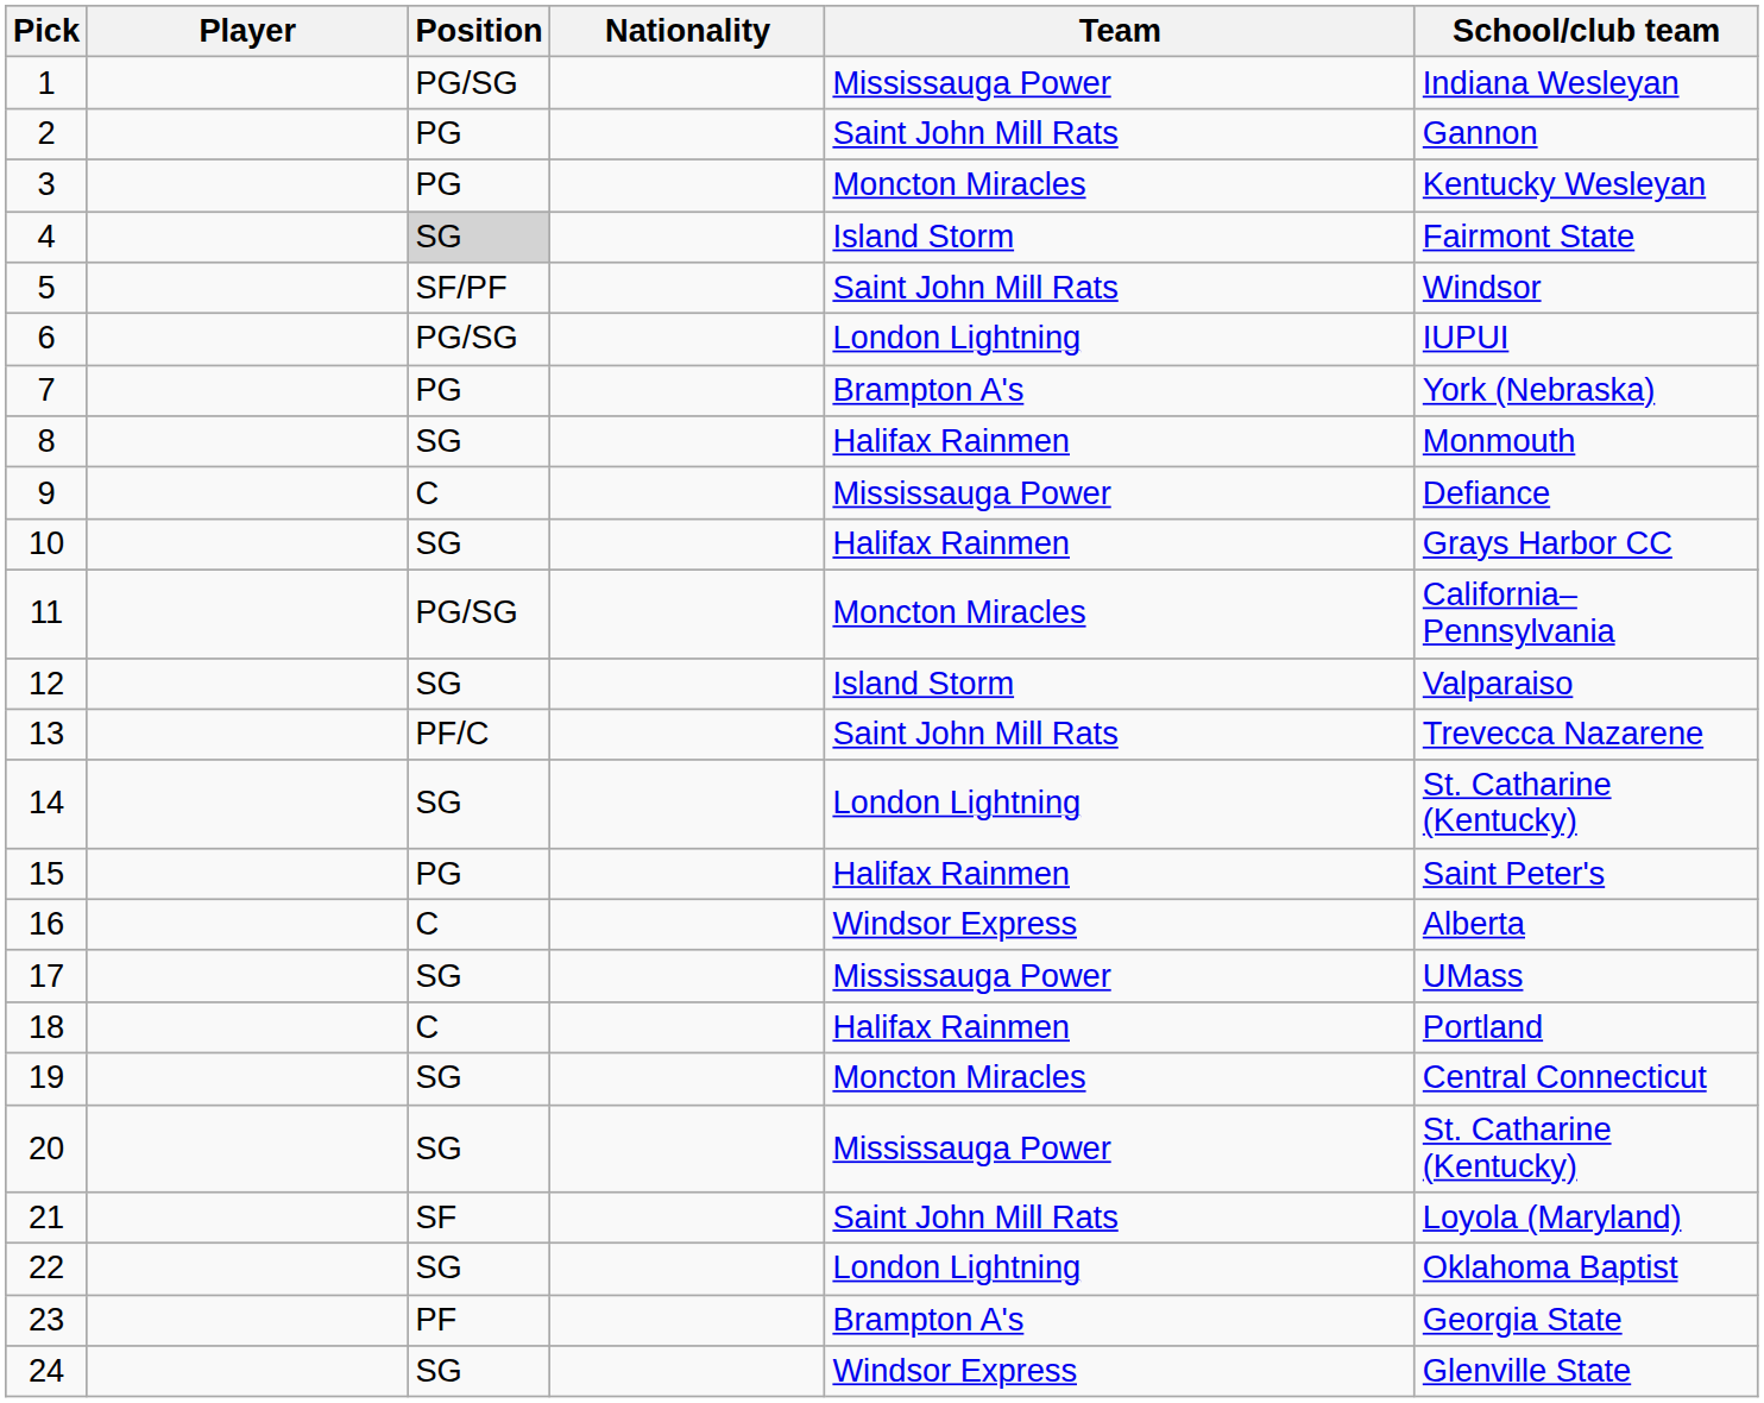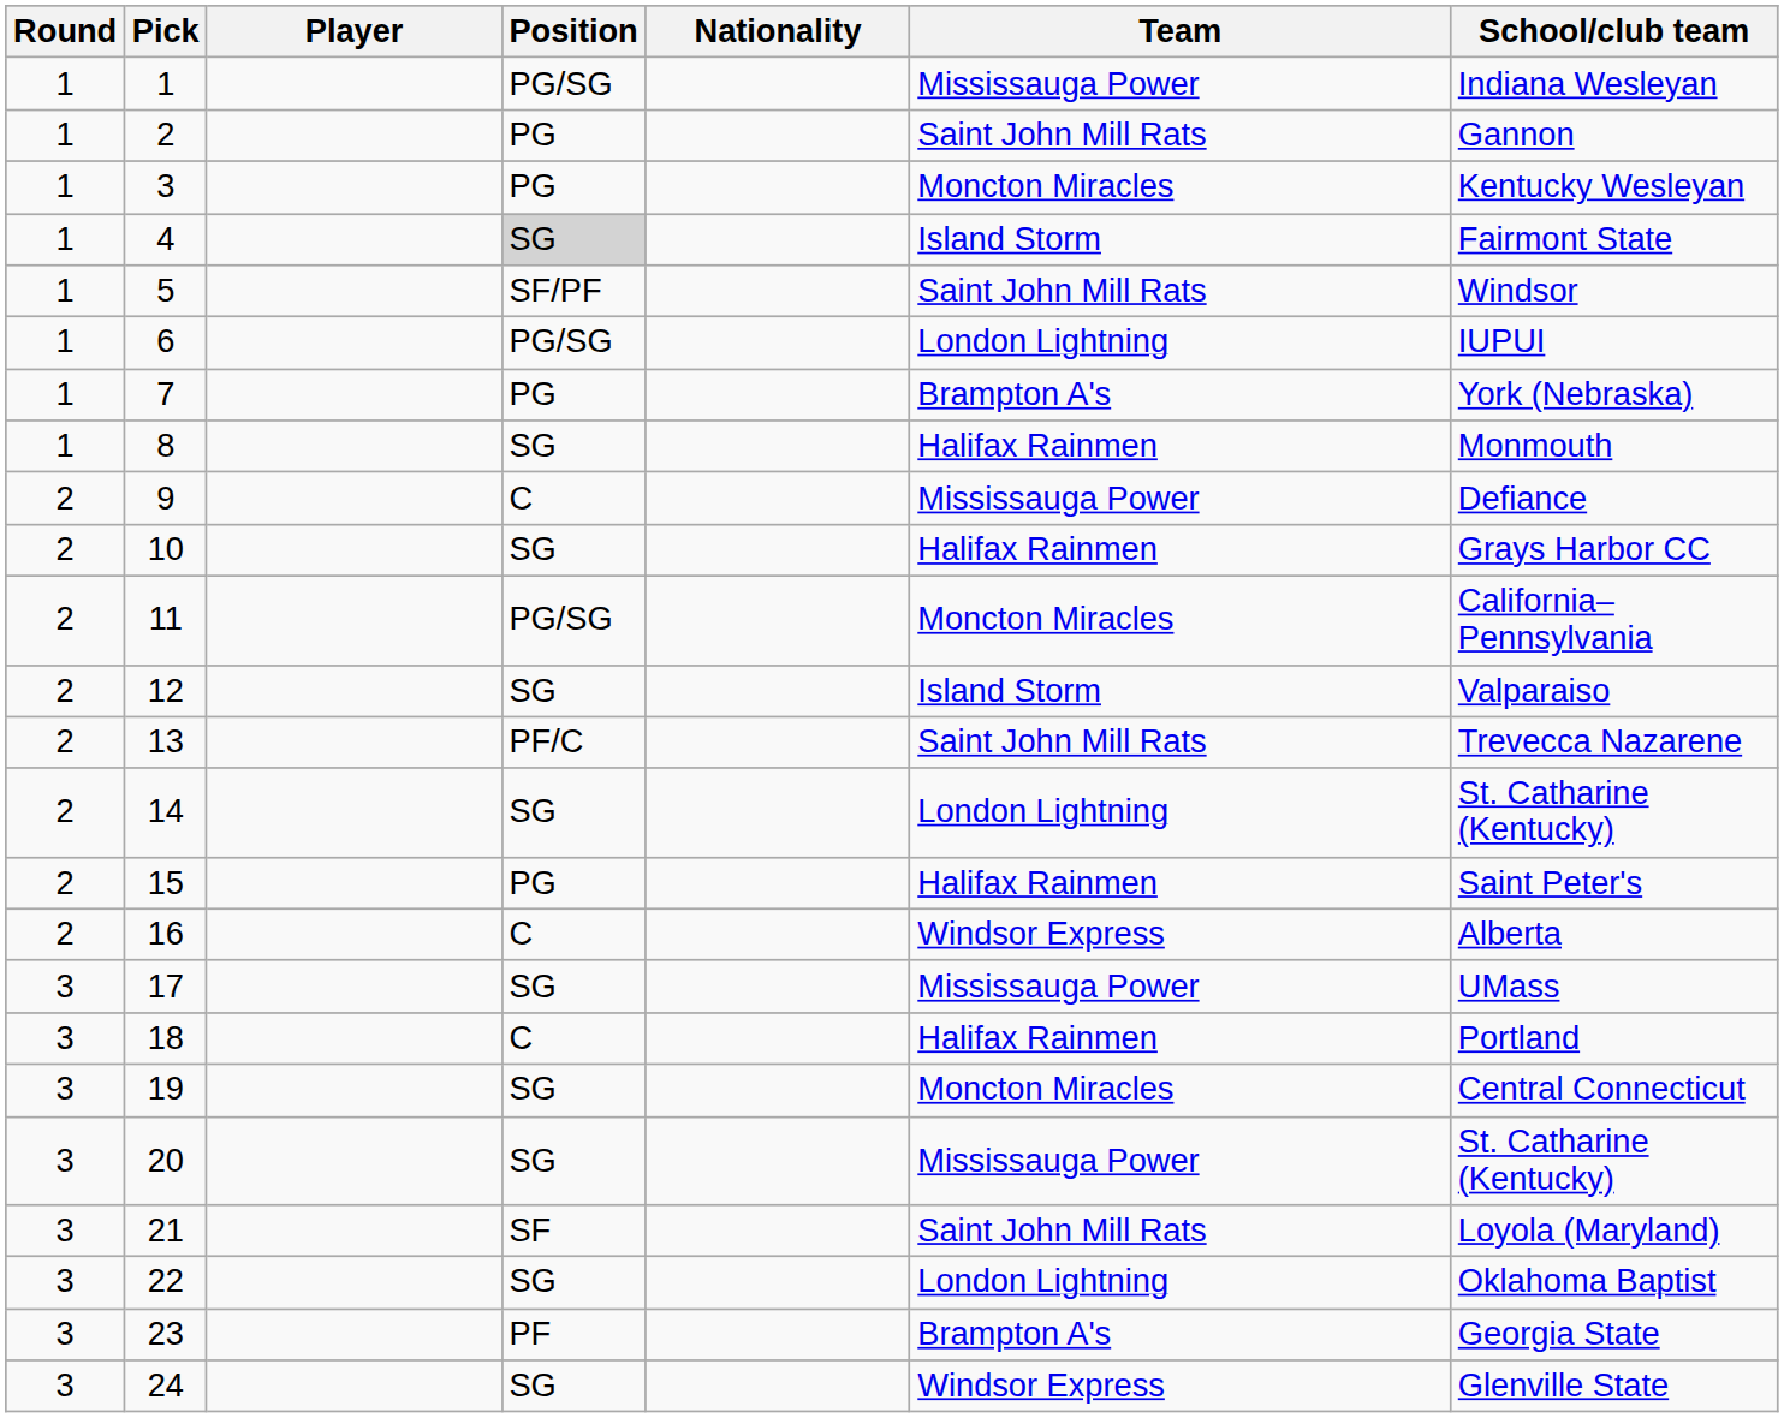 <table class="wikitable sortable sortable">
 <tr>
+<th width="1%">Round</th>
 <th width="1%">Pick</th>
 <th width="19%">Player</th>
 <th width="1%">Position</th>
 <th width="16%">Nationality</th>
 <th width="35%">Team</th>
 <th width="20%">School/club team</th>
 </tr>
 <tr>
 <td align=center>1</td>
+<td align=center>1</td>
 <td></td>
 <td>PG/SG</td>
 <td></td>
 <td><a href='#'>Mississauga Power</a></td>
 <td><a href='#'>Indiana Wesleyan</a></td>
 </tr>
 <tr>
+<td align=center>1</td>
 <td align=center>2</td>
 <td></td>
 <td>PG</td>
 <td></td>
 <td><a href='#'>Saint John Mill Rats</a></td>
 <td><a href='#'>Gannon</a></td>
 </tr>
 <tr>
+<td align=center>1</td>
 <td align=center>3</td>
 <td></td>
 <td>PG</td>
 <td></td>
 <td><a href='#'>Moncton Miracles</a></td>
 <td><a href='#'>Kentucky Wesleyan</a></td>
 </tr>
 <tr>
+<td align=center>1</td>
 <td align=center>4</td>
 <td></td>
 <td style="background: lightgrey;">SG</td>
 <td></td>
 <td><a href='#'>Island Storm</a></td>
 <td><a href='#'>Fairmont State</a></td>
 </tr>
 <tr>
+<td align=center>1</td>
 <td align=center>5</td>
 <td></td>
 <td>SF/PF</td>
 <td></td>
 <td><a href='#'>Saint John Mill Rats</a></td>
 <td><a href='#'>Windsor</a></td>
 </tr>
 <tr>
+<td align=center>1</td>
 <td align=center>6</td>
 <td></td>
 <td>PG/SG</td>
 <td></td>
 <td><a href='#'>London Lightning</a></td>
 <td><a href='#'>IUPUI</a></td>
 </tr>
 <tr>
+<td align=center>1</td>
 <td align=center>7</td>
 <td></td>
 <td>PG</td>
 <td></td>
 <td><a href='#'>Brampton A's</a></td>
 <td><a href='#'>York (Nebraska)</a></td>
 </tr>
 <tr>
+<td align=center>1</td>
 <td align=center>8</td>
 <td></td>
 <td>SG</td>
 <td></td>
 <td><a href='#'>Halifax Rainmen</a></td>
 <td><a href='#'>Monmouth</a></td>
 </tr>
 <tr>
+<td align=center>2</td>
 <td align=center>9</td>
 <td></td>
 <td>C</td>
 <td></td>
 <td><a href='#'>Mississauga Power</a></td>
 <td><a href='#'>Defiance</a></td>
 </tr>
 <tr>
+<td align=center>2</td>
 <td align=center>10</td>
 <td></td>
 <td>SG</td>
 <td></td>
 <td><a href='#'>Halifax Rainmen</a></td>
 <td><a href='#'>Grays Harbor CC</a></td>
 </tr>
 <tr>
+<td align=center>2</td>
 <td align=center>11</td>
 <td></td>
 <td>PG/SG</td>
 <td></td>
 <td><a href='#'>Moncton Miracles</a></td>
 <td><a href='#'>California–Pennsylvania</a></td>
 </tr>
 <tr>
+<td align=center>2</td>
 <td align=center>12</td>
 <td></td>
 <td>SG</td>
 <td></td>
 <td><a href='#'>Island Storm</a></td>
 <td><a href='#'>Valparaiso</a></td>
 </tr>
 <tr>
+<td align=center>2</td>
 <td align=center>13</td>
 <td></td>
 <td>PF/C</td>
 <td></td>
 <td><a href='#'>Saint John Mill Rats</a></td>
 <td><a href='#'>Trevecca Nazarene</a></td>
 </tr>
 <tr>
+<td align=center>2</td>
 <td align=center>14</td>
 <td></td>
 <td>SG</td>
 <td></td>
 <td><a href='#'>London Lightning</a></td>
 <td><a href='#'>St. Catharine (Kentucky)</a></td>
 </tr>
 <tr>
+<td align=center>2</td>
 <td align=center>15</td>
 <td></td>
 <td>PG</td>
 <td></td>
 <td><a href='#'>Halifax Rainmen</a></td>
 <td><a href='#'>Saint Peter's</a></td>
 </tr>
 <tr>
+<td align=center>2</td>
 <td align=center>16</td>
 <td></td>
 <td>C</td>
 <td></td>
 <td><a href='#'>Windsor Express</a></td>
 <td><a href='#'>Alberta</a></td>
 </tr>
 <tr>
+<td align=center>3</td>
 <td align=center>17</td>
 <td></td>
 <td>SG</td>
 <td></td>
 <td><a href='#'>Mississauga Power</a></td>
 <td><a href='#'>UMass</a></td>
 </tr>
 <tr>
+<td align=center>3</td>
 <td align=center>18</td>
 <td></td>
 <td>C</td>
 <td></td>
 <td><a href='#'>Halifax Rainmen</a></td>
 <td><a href='#'>Portland</a></td>
 </tr>
 <tr>
+<td align=center>3</td>
 <td align=center>19</td>
 <td></td>
 <td>SG</td>
 <td></td>
 <td><a href='#'>Moncton Miracles</a></td>
 <td><a href='#'>Central Connecticut</a></td>
 </tr>
 <tr>
+<td align=center>3</td>
 <td align=center>20</td>
 <td></td>
 <td>SG</td>
 <td></td>
 <td><a href='#'>Mississauga Power</a></td>
 <td><a href='#'>St. Catharine (Kentucky)</a></td>
 </tr>
 <tr>
+<td align=center>3</td>
 <td align=center>21</td>
 <td></td>
 <td>SF</td>
 <td></td>
 <td><a href='#'>Saint John Mill Rats</a></td>
 <td><a href='#'>Loyola (Maryland)</a></td>
 </tr>
 <tr>
+<td align=center>3</td>
 <td align=center>22</td>
 <td></td>
 <td>SG</td>
 <td></td>
 <td><a href='#'>London Lightning</a></td>
 <td><a href='#'>Oklahoma Baptist</a></td>
 </tr>
 <tr>
+<td align=center>3</td>
 <td align=center>23</td>
 <td></td>
 <td>PF</td>
 <td></td>
 <td><a href='#'>Brampton A's</a></td>
 <td><a href='#'>Georgia State</a></td>
 </tr>
 <tr>
+<td align=center>3</td>
 <td align=center>24</td>
 <td></td>
 <td>SG</td>
 <td></td>
 <td><a href='#'>Windsor Express</a></td>
 <td><a href='#'>Glenville State</a></td>
 </tr>
 </table>
